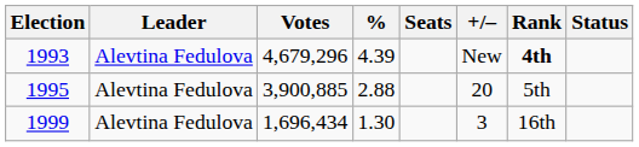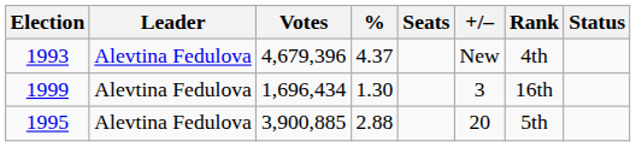 <table class=wikitable style=text-align:center>
 <tr>
 <th>Election</th>
 <th>Leader</th>
 <th>Votes</th>
 <th>%</th>
 <th>Seats</th>
 <th>+/–</th>
 <th>Rank</th>
 <th>Status</th>
 </tr>
 <tr>
 <td><a href='#'>1993</a></td>
 <td><a href='#'>Alevtina Fedulova</a></td>
-<td>4,679,296</td>
-<td>4.39</td>
+<td>4,679,396</td>
+<td>4.37</td>
 <td></td>
 <td>New</td>
-<td><strong>4th</strong></td>
+<td>4th</td>
+<td></td>
+</tr>
+<tr>
+<td><a href='#'>1999</a></td>
+<td>Alevtina Fedulova</td>
+<td>1,696,434</td>
+<td>1.30</td>
+<td></td>
+<td> 3</td>
+<td>16th</td>
 <td></td>
 </tr>
 <tr>
 <td><a href='#'>1995</a></td>
 <td>Alevtina Fedulova</td>
 <td>3,900,885</td>
 <td>2.88</td>
 <td></td>
 <td> 20</td>
 <td>5th</td>
 <td></td>
 </tr>
-<tr>
-<td><a href='#'>1999</a></td>
-<td>Alevtina Fedulova</td>
-<td>1,696,434</td>
-<td>1.30</td>
-<td></td>
-<td> 3</td>
-<td>16th</td>
-<td></td>
-</tr>
 </table>
